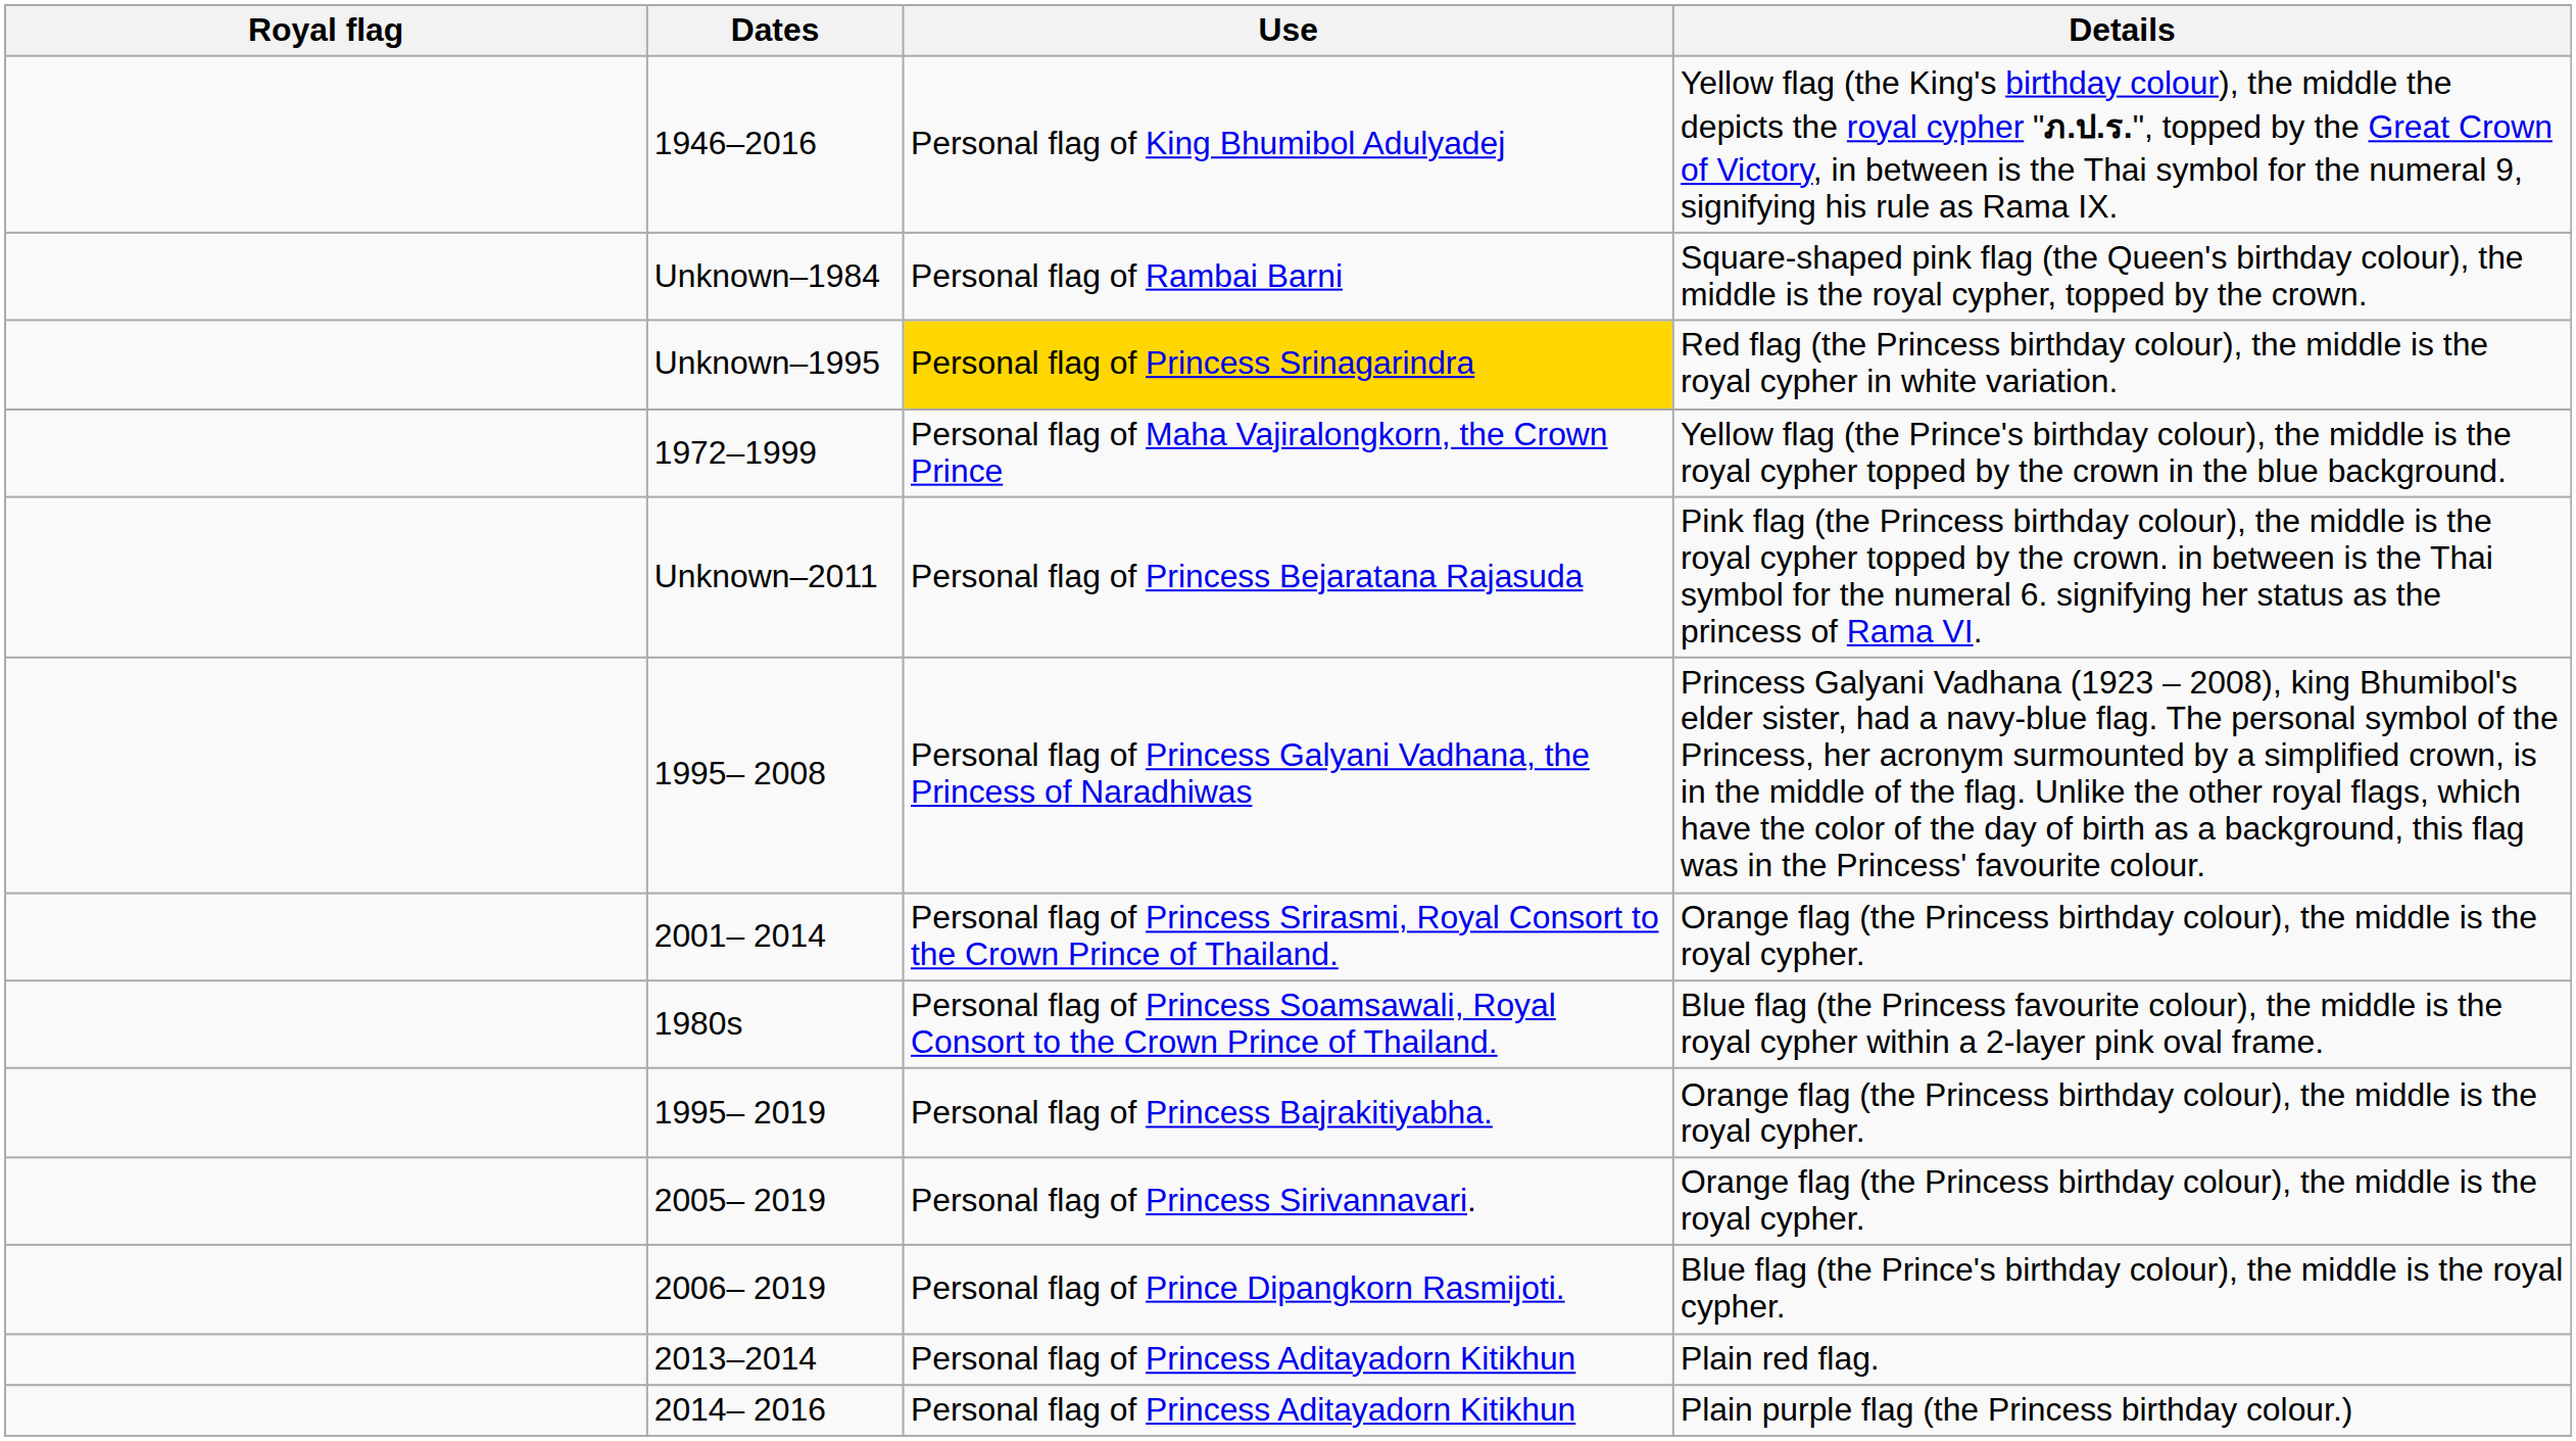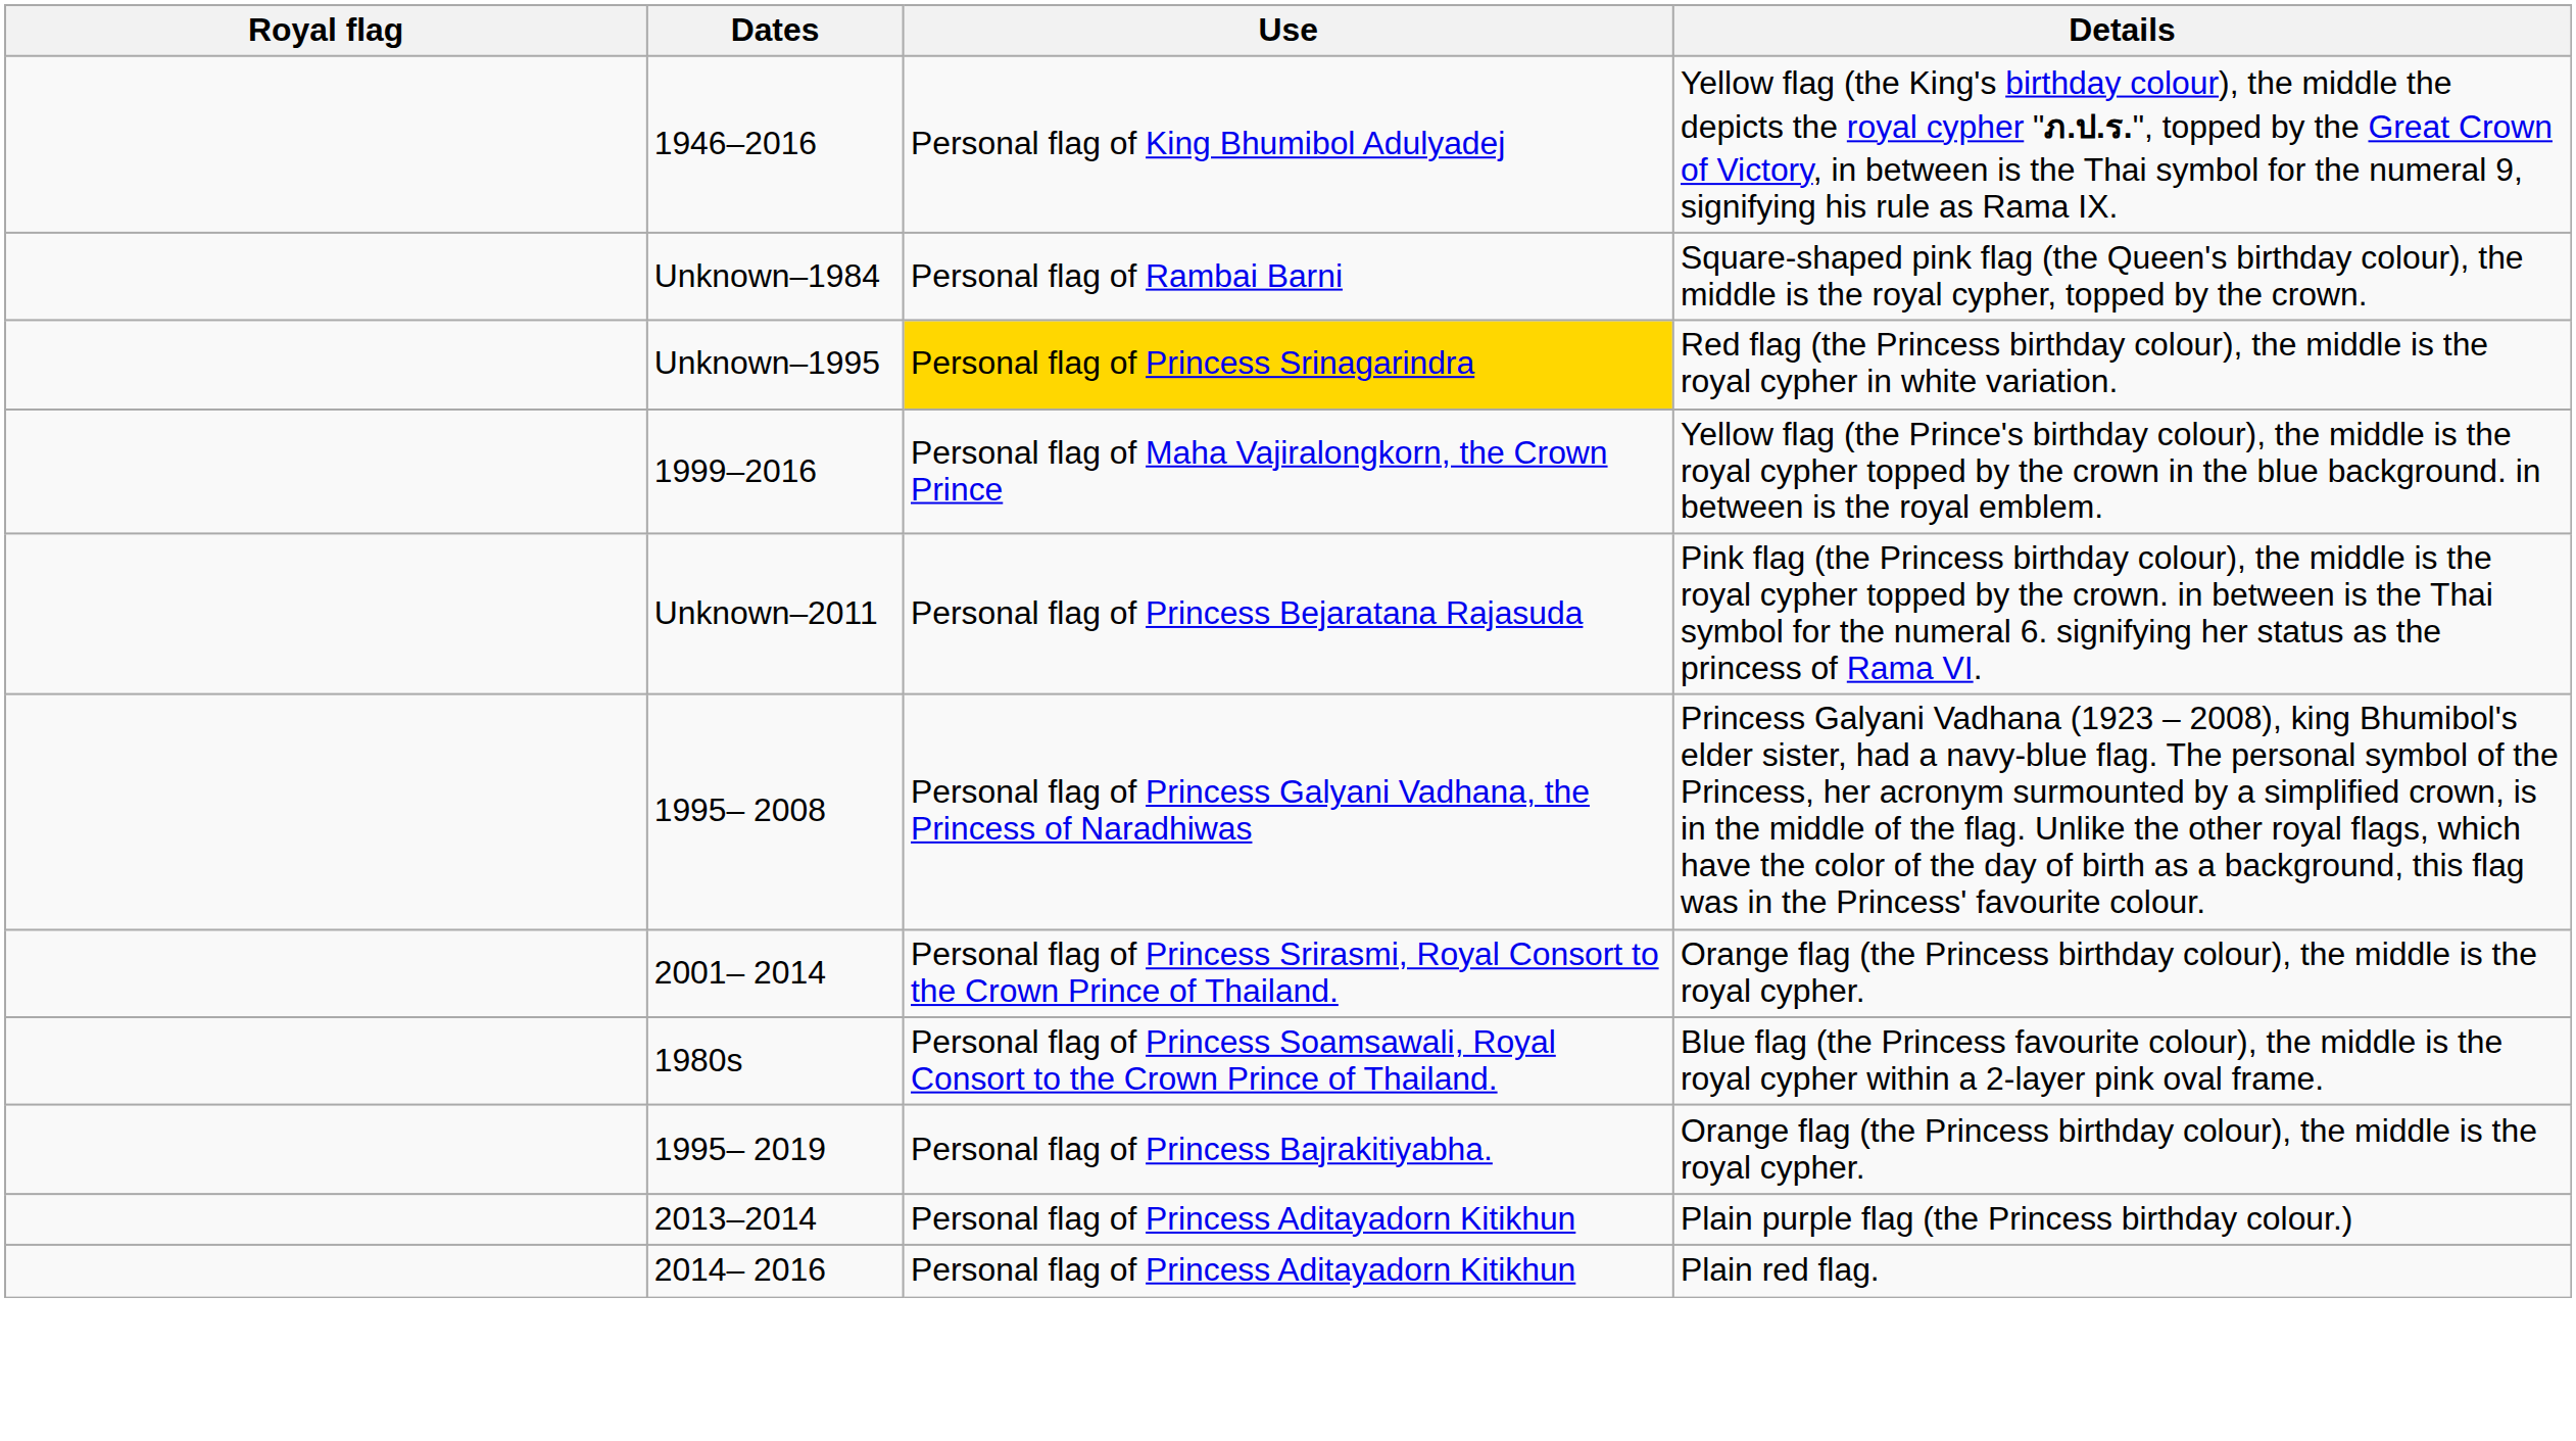 <table class="wikitable" width="100%">
 <tr>
 <th width="25%">Royal flag</th>
 <th width="10%">Dates</th>
 <th width="30%">Use</th>
 <th width="35%">Details</th>
 </tr>
 <tr>
 <td></td>
 <td>1946–2016</td>
 <td>Personal flag of <a href='#'>King Bhumibol Adulyadej</a></td>
 <td>Yellow flag (the King's <a href='#'>birthday colour</a>), the middle the depicts the <a href='#'>royal cypher</a> "<strong>ภ.ป.ร.</strong>", topped by the <a href='#'>Great Crown of Victory</a>, in between is the Thai symbol for the numeral 9, signifying his rule as Rama IX.</td>
 </tr>
 <tr>
 <td></td>
 <td>Unknown–1984</td>
 <td>Personal flag of <a href='#'>Rambai Barni</a></td>
 <td>Square-shaped pink flag (the Queen's birthday colour), the middle is the royal cypher, topped by the crown.</td>
 </tr>
 <tr>
 <td></td>
 <td>Unknown–1995</td>
 <td style="background: gold;">Personal flag of <a href='#'>Princess Srinagarindra</a></td>
 <td>Red flag (the Princess birthday colour), the middle is the royal cypher in white variation.</td>
 </tr>
 <tr>
 <td></td>
-<td>1972–1999</td>
+<td>1999–2016</td>
 <td>Personal flag of <a href='#'>Maha Vajiralongkorn, the Crown Prince</a></td>
-<td>Yellow flag (the Prince's birthday colour), the middle is the royal cypher topped by the crown in the blue background.</td>
+<td>Yellow flag (the Prince's birthday colour), the middle is the royal cypher topped by the crown in the blue background. in between is the royal emblem.</td>
 </tr>
 <tr>
 <td></td>
 <td>Unknown–2011</td>
 <td>Personal flag of <a href='#'>Princess Bejaratana Rajasuda</a></td>
 <td>Pink flag (the Princess birthday colour), the middle is the royal cypher topped by the crown. in between is the Thai symbol for the numeral 6. signifying her status as the princess of <a href='#'>Rama VI</a>.</td>
 </tr>
 <tr>
 <td></td>
 <td>1995– 2008</td>
 <td>Personal flag of <a href='#'>Princess Galyani Vadhana, the Princess of Naradhiwas</a></td>
 <td>Princess Galyani Vadhana (1923 – 2008), king Bhumibol's elder sister, had a navy-blue flag. The personal symbol of the Princess, her acronym surmounted by a simplified crown, is in the middle of the flag. Unlike the other royal flags, which have the color of the day of birth as a background, this flag was in the Princess' favourite colour.</td>
 </tr>
 <tr>
 <td></td>
 <td>2001– 2014</td>
 <td>Personal flag of <a href='#'>Princess Srirasmi, Royal Consort to the Crown Prince of Thailand.</a></td>
 <td>Orange flag (the Princess birthday colour), the middle is the royal cypher.</td>
 </tr>
 <tr>
 <td></td>
 <td>1980s</td>
 <td>Personal flag of <a href='#'>Princess Soamsawali, Royal Consort to the Crown Prince of Thailand.</a></td>
 <td>Blue flag (the Princess favourite colour), the middle is the royal cypher within a 2-layer pink oval frame.</td>
 </tr>
 <tr>
 <td></td>
 <td>1995– 2019</td>
 <td>Personal flag of <a href='#'>Princess Bajrakitiyabha.</a></td>
 <td>Orange flag (the Princess birthday colour), the middle is the royal cypher.</td>
 </tr>
 <tr>
 <td></td>
-<td>2005– 2019</td>
-<td>Personal flag of <a href='#'>Princess Sirivannavari</a>.</td>
-<td>Orange flag (the Princess birthday colour), the middle is the royal cypher.</td>
-</tr>
-<tr>
-<td></td>
-<td>2006– 2019</td>
-<td>Personal flag of <a href='#'>Prince Dipangkorn Rasmijoti.</a></td>
-<td>Blue flag (the Prince's birthday colour), the middle is the royal cypher.</td>
-</tr>
-<tr>
-<td></td>
 <td>2013–2014</td>
 <td>Personal flag of <a href='#'>Princess Aditayadorn Kitikhun</a></td>
-<td>Plain red flag.</td>
+<td>Plain purple flag (the Princess birthday colour.)</td>
 </tr>
 <tr>
 <td></td>
 <td>2014– 2016</td>
 <td>Personal flag of <a href='#'>Princess Aditayadorn Kitikhun</a></td>
-<td>Plain purple flag (the Princess birthday colour.)</td>
+<td>Plain red flag.</td>
 </tr>
 </table>
